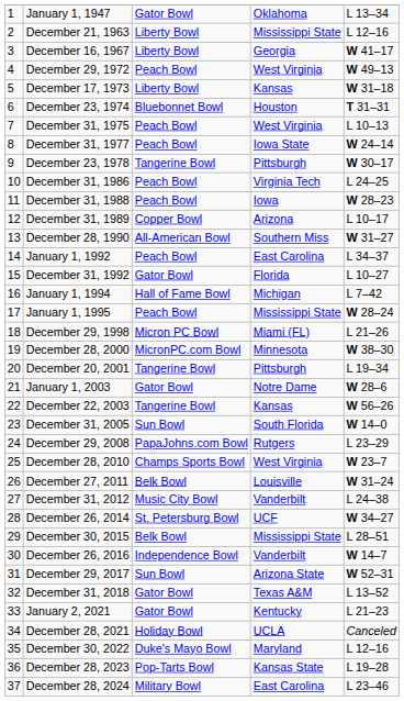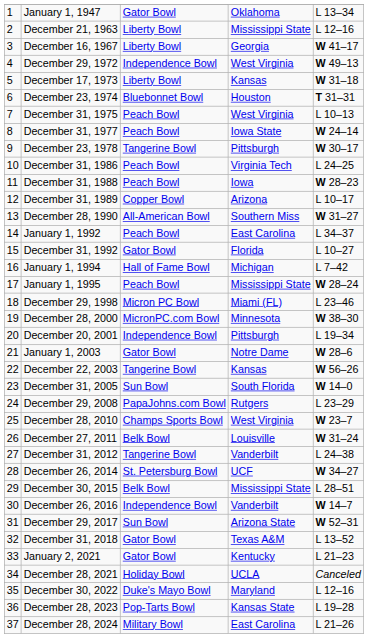 <table class="wikitable">
 <tr>
 </tr>
 <tr>
 <td>1</td>
 <td>January 1, 1947</td>
 <td><a href='#'>Gator Bowl</a></td>
 <td><a href='#'>Oklahoma</a></td>
 <td>L 13–34</td>
 </tr>
 <tr>
 <td>2</td>
 <td>December 21, 1963</td>
 <td><a href='#'>Liberty Bowl</a></td>
 <td><a href='#'>Mississippi State</a></td>
 <td>L 12–16</td>
 </tr>
 <tr>
 <td>3</td>
 <td>December 16, 1967</td>
 <td><a href='#'>Liberty Bowl</a></td>
 <td><a href='#'>Georgia</a></td>
 <td><strong>W</strong> 41–17</td>
 </tr>
 <tr>
 <td>4</td>
 <td>December 29, 1972</td>
-<td><a href='#'>Peach Bowl</a></td>
+<td><a href='#'>Independence Bowl</a></td>
 <td><a href='#'>West Virginia</a></td>
 <td><strong>W</strong> 49–13</td>
 </tr>
 <tr>
 <td>5</td>
 <td>December 17, 1973</td>
 <td><a href='#'>Liberty Bowl</a></td>
 <td><a href='#'>Kansas</a></td>
 <td><strong>W</strong> 31–18</td>
 </tr>
 <tr>
 <td>6</td>
 <td>December 23, 1974</td>
 <td><a href='#'>Bluebonnet Bowl</a></td>
 <td><a href='#'>Houston</a></td>
 <td><strong>T</strong> 31–31</td>
 </tr>
 <tr>
 <td>7</td>
 <td>December 31, 1975</td>
 <td><a href='#'>Peach Bowl</a></td>
 <td><a href='#'>West Virginia</a></td>
 <td>L 10–13</td>
 </tr>
 <tr>
 <td>8</td>
 <td>December 31, 1977</td>
 <td><a href='#'>Peach Bowl</a></td>
 <td><a href='#'>Iowa State</a></td>
 <td><strong>W</strong> 24–14</td>
 </tr>
 <tr>
 <td>9</td>
 <td>December 23, 1978</td>
 <td><a href='#'>Tangerine Bowl</a></td>
 <td><a href='#'>Pittsburgh</a></td>
 <td><strong>W</strong> 30–17</td>
 </tr>
 <tr>
 <td>10</td>
 <td>December 31, 1986</td>
 <td><a href='#'>Peach Bowl</a></td>
 <td><a href='#'>Virginia Tech</a></td>
 <td>L 24–25</td>
 </tr>
 <tr>
 <td>11</td>
 <td>December 31, 1988</td>
 <td><a href='#'>Peach Bowl</a></td>
 <td><a href='#'>Iowa</a></td>
 <td><strong>W</strong> 28–23</td>
 </tr>
 <tr>
 <td>12</td>
 <td>December 31, 1989</td>
 <td><a href='#'>Copper Bowl</a></td>
 <td><a href='#'>Arizona</a></td>
 <td>L 10–17</td>
 </tr>
 <tr>
 <td>13</td>
 <td>December 28, 1990</td>
 <td><a href='#'>All-American Bowl</a></td>
 <td><a href='#'>Southern Miss</a></td>
 <td><strong>W</strong> 31–27</td>
 </tr>
 <tr>
 <td>14</td>
 <td>January 1, 1992</td>
 <td><a href='#'>Peach Bowl</a></td>
 <td><a href='#'>East Carolina</a></td>
 <td>L 34–37</td>
 </tr>
 <tr>
 <td>15</td>
 <td>December 31, 1992</td>
 <td><a href='#'>Gator Bowl</a></td>
 <td><a href='#'>Florida</a></td>
 <td>L 10–27</td>
 </tr>
 <tr>
 <td>16</td>
 <td>January 1, 1994</td>
 <td><a href='#'>Hall of Fame Bowl</a></td>
 <td><a href='#'>Michigan</a></td>
 <td>L 7–42</td>
 </tr>
 <tr>
 <td>17</td>
 <td>January 1, 1995</td>
 <td><a href='#'>Peach Bowl</a></td>
 <td><a href='#'>Mississippi State</a></td>
 <td><strong>W</strong> 28–24</td>
 </tr>
 <tr>
 <td>18</td>
 <td>December 29, 1998</td>
 <td><a href='#'>Micron PC Bowl</a></td>
 <td><a href='#'>Miami (FL)</a></td>
-<td>L 21–26</td>
+<td>L 23–46</td>
 </tr>
 <tr>
 <td>19</td>
 <td>December 28, 2000</td>
 <td><a href='#'>MicronPC.com Bowl</a></td>
 <td><a href='#'>Minnesota</a></td>
 <td><strong>W</strong> 38–30</td>
 </tr>
 <tr>
 <td>20</td>
 <td>December 20, 2001</td>
-<td><a href='#'>Tangerine Bowl</a></td>
+<td><a href='#'>Independence Bowl</a></td>
 <td><a href='#'>Pittsburgh</a></td>
 <td>L 19–34</td>
 </tr>
 <tr>
 <td>21</td>
 <td>January 1, 2003</td>
 <td><a href='#'>Gator Bowl</a></td>
 <td><a href='#'>Notre Dame</a></td>
 <td><strong>W</strong> 28–6</td>
 </tr>
 <tr>
 <td>22</td>
 <td>December 22, 2003</td>
 <td><a href='#'>Tangerine Bowl</a></td>
 <td><a href='#'>Kansas</a></td>
 <td><strong>W</strong> 56–26</td>
 </tr>
 <tr>
 <td>23</td>
 <td>December 31, 2005</td>
 <td><a href='#'>Sun Bowl</a></td>
 <td><a href='#'>South Florida</a></td>
 <td><strong>W</strong> 14–0</td>
 </tr>
 <tr>
 <td>24</td>
 <td>December 29, 2008</td>
 <td><a href='#'>PapaJohns.com Bowl</a></td>
 <td><a href='#'>Rutgers</a></td>
 <td>L 23–29</td>
 </tr>
 <tr>
 <td>25</td>
 <td>December 28, 2010</td>
 <td><a href='#'>Champs Sports Bowl</a></td>
 <td><a href='#'>West Virginia</a></td>
 <td><strong>W</strong> 23–7</td>
 </tr>
 <tr>
 <td>26</td>
 <td>December 27, 2011</td>
 <td><a href='#'>Belk Bowl</a></td>
 <td><a href='#'>Louisville</a></td>
 <td><strong>W</strong> 31–24</td>
 </tr>
 <tr>
 <td>27</td>
 <td>December 31, 2012</td>
-<td><a href='#'>Music City Bowl</a></td>
+<td><a href='#'>Tangerine Bowl</a></td>
 <td><a href='#'>Vanderbilt</a></td>
 <td>L 24–38</td>
 </tr>
 <tr>
 <td>28</td>
 <td>December 26, 2014</td>
 <td><a href='#'>St. Petersburg Bowl</a></td>
 <td><a href='#'>UCF</a></td>
 <td><strong>W</strong> 34–27</td>
 </tr>
 <tr>
 <td>29</td>
 <td>December 30, 2015</td>
 <td><a href='#'>Belk Bowl</a></td>
 <td><a href='#'>Mississippi State</a></td>
 <td>L 28–51</td>
 </tr>
 <tr>
 <td>30</td>
 <td>December 26, 2016</td>
 <td><a href='#'>Independence Bowl</a></td>
 <td><a href='#'>Vanderbilt</a></td>
 <td><strong>W</strong> 14–7</td>
 </tr>
 <tr>
 <td>31</td>
 <td>December 29, 2017</td>
 <td><a href='#'>Sun Bowl</a></td>
 <td><a href='#'>Arizona State</a></td>
 <td><strong>W</strong> 52–31</td>
 </tr>
 <tr>
 <td>32</td>
 <td>December 31, 2018</td>
 <td><a href='#'>Gator Bowl</a></td>
 <td><a href='#'>Texas A&M</a></td>
 <td>L 13–52</td>
 </tr>
 <tr>
 <td>33</td>
 <td>January 2, 2021</td>
 <td><a href='#'>Gator Bowl</a></td>
 <td><a href='#'>Kentucky</a></td>
 <td>L 21–23</td>
 </tr>
 <tr>
 <td>34</td>
 <td>December 28, 2021</td>
 <td><a href='#'>Holiday Bowl</a></td>
 <td><a href='#'>UCLA</a></td>
 <td><em>Canceled</em></td>
 </tr>
 <tr>
 <td>35</td>
 <td>December 30, 2022</td>
 <td><a href='#'>Duke's Mayo Bowl</a></td>
 <td><a href='#'>Maryland</a></td>
 <td>L 12–16</td>
 </tr>
 <tr>
 <td>36</td>
 <td>December 28, 2023</td>
 <td><a href='#'>Pop-Tarts Bowl</a></td>
 <td><a href='#'>Kansas State</a></td>
 <td>L 19–28</td>
 </tr>
 <tr>
 <td>37</td>
 <td>December 28, 2024</td>
 <td><a href='#'>Military Bowl</a></td>
 <td><a href='#'>East Carolina</a></td>
-<td>L 23–46</td>
+<td>L 21–26</td>
 </tr>
 </table>
